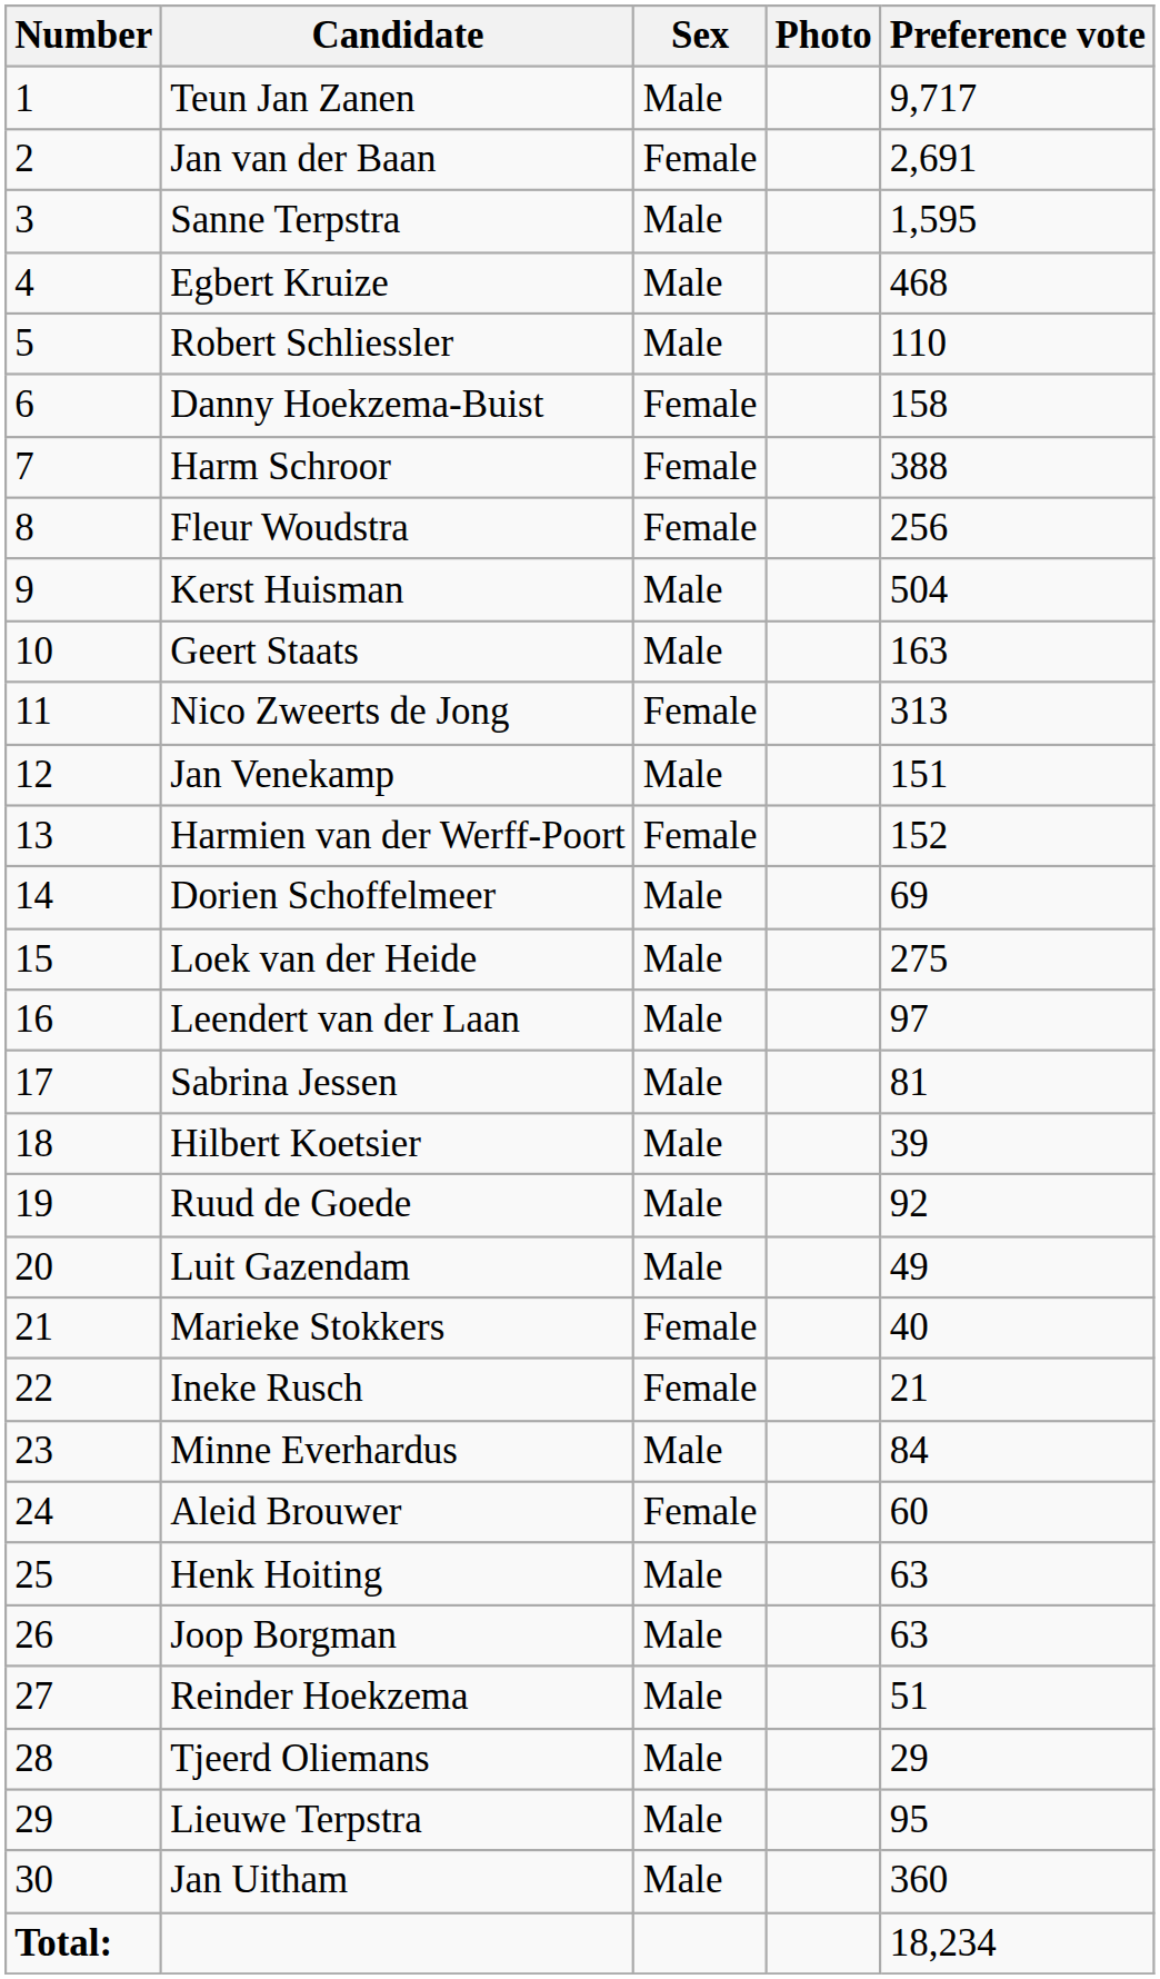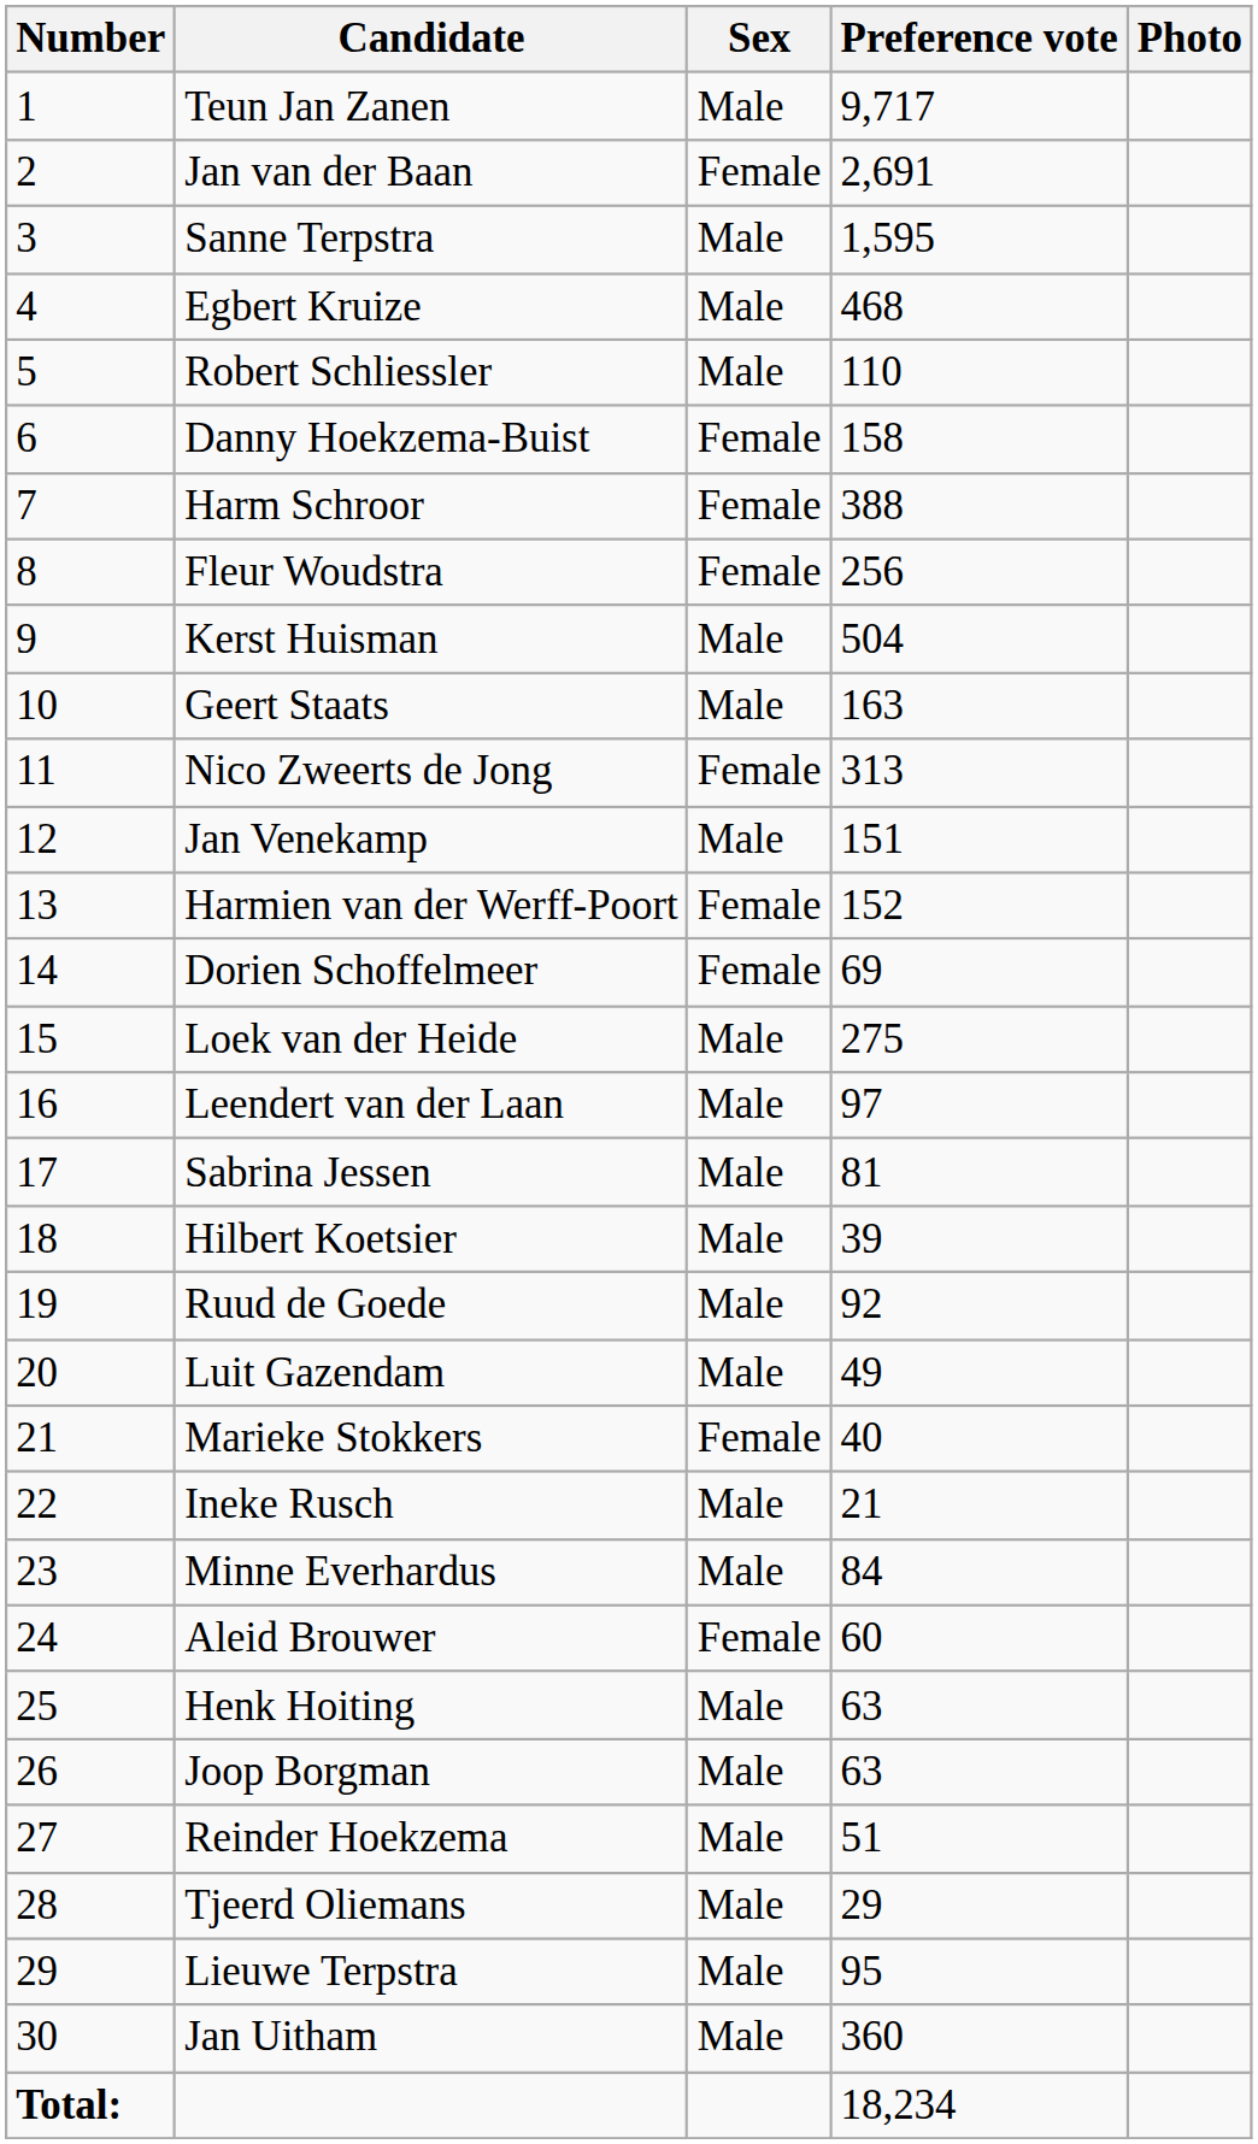 <table class="wikitable vatop">
 <tr>
 <th>Number</th>
 <th>Candidate</th>
 <th>Sex</th>
+<th>Preference vote</th>
 <th>Photo</th>
-<th>Preference vote</th>
 </tr>
 <tr>
 <td>1</td>
 <td>Teun Jan Zanen</td>
 <td>Male</td>
+<td>9,717</td>
 <td></td>
-<td>9,717</td>
 </tr>
 <tr>
 <td>2</td>
 <td>Jan van der Baan</td>
 <td>Female</td>
+<td>2,691</td>
 <td></td>
-<td>2,691</td>
 </tr>
 <tr>
 <td>3</td>
 <td>Sanne Terpstra</td>
 <td>Male</td>
+<td>1,595</td>
 <td></td>
-<td>1,595</td>
 </tr>
 <tr>
 <td>4</td>
 <td>Egbert Kruize</td>
 <td>Male</td>
+<td>468</td>
 <td></td>
-<td>468</td>
 </tr>
 <tr>
 <td>5</td>
 <td>Robert Schliessler</td>
 <td>Male</td>
+<td>110</td>
 <td></td>
-<td>110</td>
 </tr>
 <tr>
 <td>6</td>
 <td>Danny Hoekzema-Buist</td>
 <td>Female</td>
+<td>158</td>
 <td></td>
-<td>158</td>
 </tr>
 <tr>
 <td>7</td>
 <td>Harm Schroor</td>
 <td>Female</td>
+<td>388</td>
 <td></td>
-<td>388</td>
 </tr>
 <tr>
 <td>8</td>
 <td>Fleur Woudstra</td>
 <td>Female</td>
+<td>256</td>
 <td></td>
-<td>256</td>
 </tr>
 <tr>
 <td>9</td>
 <td>Kerst Huisman</td>
 <td>Male</td>
+<td>504</td>
 <td></td>
-<td>504</td>
 </tr>
 <tr>
 <td>10</td>
 <td>Geert Staats</td>
 <td>Male</td>
+<td>163</td>
 <td></td>
-<td>163</td>
 </tr>
 <tr>
 <td>11</td>
 <td>Nico Zweerts de Jong</td>
 <td>Female</td>
+<td>313</td>
 <td></td>
-<td>313</td>
 </tr>
 <tr>
 <td>12</td>
 <td>Jan Venekamp</td>
 <td>Male</td>
+<td>151</td>
 <td></td>
-<td>151</td>
 </tr>
 <tr>
 <td>13</td>
 <td>Harmien van der Werff-Poort</td>
 <td>Female</td>
+<td>152</td>
 <td></td>
-<td>152</td>
 </tr>
 <tr>
 <td>14</td>
 <td>Dorien Schoffelmeer</td>
-<td>Male</td>
+<td>Female</td>
+<td>69</td>
 <td></td>
-<td>69</td>
 </tr>
 <tr>
 <td>15</td>
 <td>Loek van der Heide</td>
 <td>Male</td>
+<td>275</td>
 <td></td>
-<td>275</td>
 </tr>
 <tr>
 <td>16</td>
 <td>Leendert van der Laan</td>
 <td>Male</td>
+<td>97</td>
 <td></td>
-<td>97</td>
 </tr>
 <tr>
 <td>17</td>
 <td>Sabrina Jessen</td>
 <td>Male</td>
+<td>81</td>
 <td></td>
-<td>81</td>
 </tr>
 <tr>
 <td>18</td>
 <td>Hilbert Koetsier</td>
 <td>Male</td>
+<td>39</td>
 <td></td>
-<td>39</td>
 </tr>
 <tr>
 <td>19</td>
 <td>Ruud de Goede</td>
 <td>Male</td>
+<td>92</td>
 <td></td>
-<td>92</td>
 </tr>
 <tr>
 <td>20</td>
 <td>Luit Gazendam</td>
 <td>Male</td>
+<td>49</td>
 <td></td>
-<td>49</td>
 </tr>
 <tr>
 <td>21</td>
 <td>Marieke Stokkers</td>
 <td>Female</td>
+<td>40</td>
 <td></td>
-<td>40</td>
 </tr>
 <tr>
 <td>22</td>
 <td>Ineke Rusch</td>
-<td>Female</td>
+<td>Male</td>
+<td>21</td>
 <td></td>
-<td>21</td>
 </tr>
 <tr>
 <td>23</td>
 <td>Minne Everhardus</td>
 <td>Male</td>
+<td>84</td>
 <td></td>
-<td>84</td>
 </tr>
 <tr>
 <td>24</td>
 <td>Aleid Brouwer</td>
 <td>Female</td>
+<td>60</td>
 <td></td>
-<td>60</td>
 </tr>
 <tr>
 <td>25</td>
 <td>Henk Hoiting</td>
 <td>Male</td>
+<td>63</td>
 <td></td>
-<td>63</td>
 </tr>
 <tr>
 <td>26</td>
 <td>Joop Borgman</td>
 <td>Male</td>
+<td>63</td>
 <td></td>
-<td>63</td>
 </tr>
 <tr>
 <td>27</td>
 <td>Reinder Hoekzema</td>
 <td>Male</td>
+<td>51</td>
 <td></td>
-<td>51</td>
 </tr>
 <tr>
 <td>28</td>
 <td>Tjeerd Oliemans</td>
 <td>Male</td>
+<td>29</td>
 <td></td>
-<td>29</td>
 </tr>
 <tr>
 <td>29</td>
 <td>Lieuwe Terpstra</td>
 <td>Male</td>
+<td>95</td>
 <td></td>
-<td>95</td>
 </tr>
 <tr>
 <td>30</td>
 <td>Jan Uitham</td>
 <td>Male</td>
+<td>360</td>
 <td></td>
-<td>360</td>
 </tr>
 <tr>
 <td><strong>Total:</strong></td>
 <td></td>
 <td></td>
+<td>18,234</td>
 <td></td>
-<td>18,234</td>
 </tr>
 </table>
